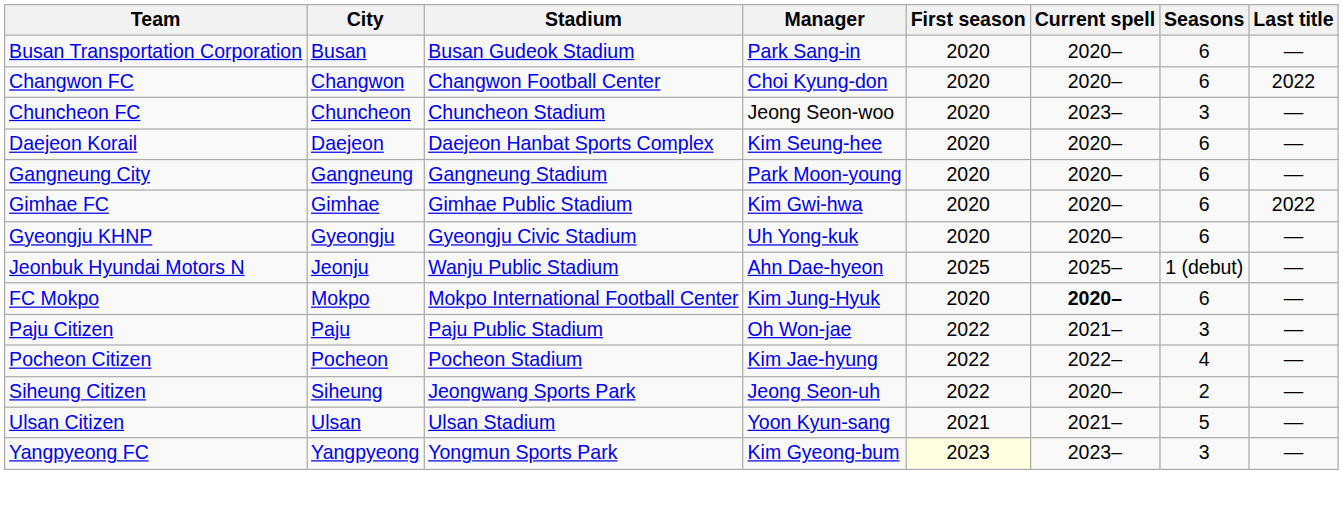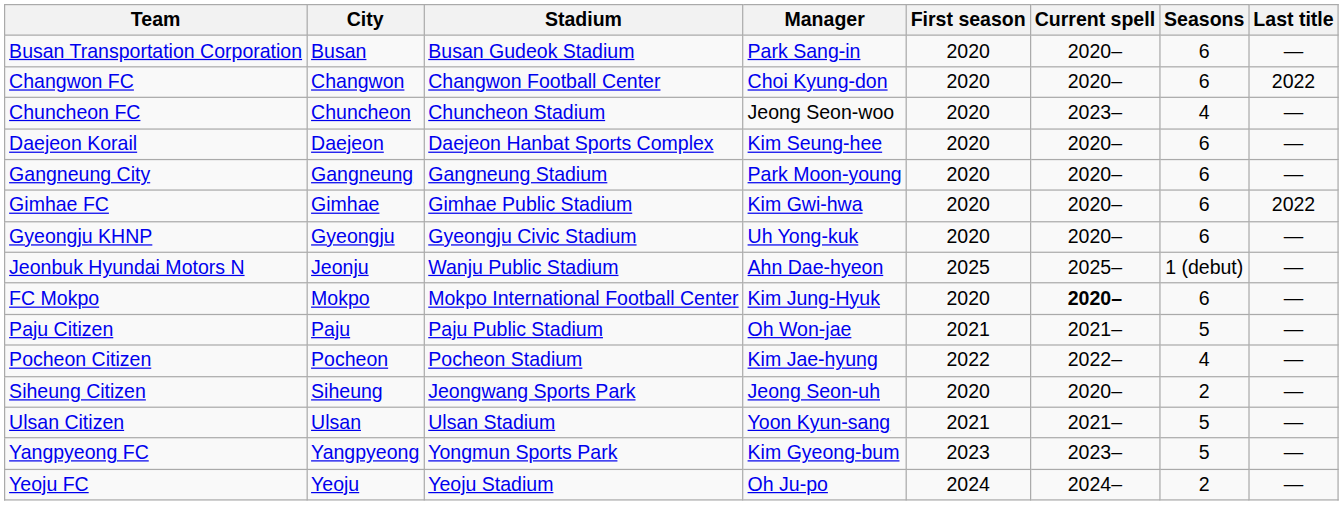 <table class="wikitable" style="text-align:left">
 <tr>
 <th>Team</th>
 <th>City</th>
 <th>Stadium</th>
 <th>Manager</th>
 <th>First season</th>
 <th>Current spell</th>
 <th>Seasons</th>
 <th>Last title</th>
 </tr>
 <tr>
 <td><a href='#'>Busan Transportation Corporation</a></td>
 <td><a href='#'>Busan</a></td>
 <td><a href='#'>Busan Gudeok Stadium</a></td>
 <td> <a href='#'>Park Sang-in</a></td>
 <td align="center">2020</td>
 <td align="center">2020–</td>
 <td align="center">6</td>
 <td align="center">—</td>
 </tr>
 <tr>
 <td><a href='#'>Changwon FC</a></td>
 <td><a href='#'>Changwon</a></td>
 <td><a href='#'>Changwon Football Center</a></td>
 <td> <a href='#'>Choi Kyung-don</a></td>
 <td align="center">2020</td>
 <td align="center">2020–</td>
 <td align="center">6</td>
 <td align="center">2022</td>
 </tr>
 <tr>
 <td><a href='#'>Chuncheon FC</a></td>
 <td><a href='#'>Chuncheon</a></td>
 <td><a href='#'>Chuncheon Stadium</a></td>
 <td> Jeong Seon-woo</td>
 <td align="center">2020</td>
 <td align="center">2023–</td>
-<td align="center">3</td>
+<td align="center">4</td>
 <td align="center">—</td>
 </tr>
 <tr>
 <td><a href='#'>Daejeon Korail</a></td>
 <td><a href='#'>Daejeon</a></td>
 <td><a href='#'>Daejeon Hanbat Sports Complex</a></td>
 <td> <a href='#'>Kim Seung-hee</a></td>
 <td align="center">2020</td>
 <td align="center">2020–</td>
 <td align="center">6</td>
 <td align="center">—</td>
 </tr>
 <tr>
 <td><a href='#'>Gangneung City</a></td>
 <td><a href='#'>Gangneung</a></td>
 <td><a href='#'>Gangneung Stadium</a></td>
 <td> <a href='#'>Park Moon-young</a></td>
 <td align="center">2020</td>
 <td align="center">2020–</td>
 <td align="center">6</td>
 <td align="center">—</td>
 </tr>
 <tr>
 <td><a href='#'>Gimhae FC</a></td>
 <td><a href='#'>Gimhae</a></td>
 <td><a href='#'>Gimhae Public Stadium</a></td>
 <td> <a href='#'>Kim Gwi-hwa</a></td>
 <td align="center">2020</td>
 <td align="center">2020–</td>
 <td align="center">6</td>
 <td align="center">2022</td>
 </tr>
 <tr>
 <td><a href='#'>Gyeongju KHNP</a></td>
 <td><a href='#'>Gyeongju</a></td>
 <td><a href='#'>Gyeongju Civic Stadium</a></td>
 <td> <a href='#'>Uh Yong-kuk</a></td>
 <td align="center">2020</td>
 <td align="center">2020–</td>
 <td align="center">6</td>
 <td align="center">—</td>
 </tr>
 <tr>
 <td><a href='#'>Jeonbuk Hyundai Motors N</a></td>
 <td><a href='#'>Jeonju</a></td>
 <td><a href='#'>Wanju Public Stadium</a></td>
 <td> <a href='#'>Ahn Dae-hyeon</a></td>
 <td align="center">2025</td>
 <td align="center">2025–</td>
 <td align="center">1 (debut)</td>
 <td align="center">—</td>
 </tr>
 <tr>
 <td><a href='#'>FC Mokpo</a></td>
 <td><a href='#'>Mokpo</a></td>
 <td><a href='#'>Mokpo International Football Center</a></td>
 <td> <a href='#'>Kim Jung-Hyuk</a></td>
 <td align="center">2020</td>
 <td align="center"><strong>2020–</strong></td>
 <td align="center">6</td>
 <td align="center">—</td>
 </tr>
 <tr>
 <td><a href='#'>Paju Citizen</a></td>
 <td><a href='#'>Paju</a></td>
 <td><a href='#'>Paju Public Stadium</a></td>
 <td> <a href='#'>Oh Won-jae</a></td>
-<td align="center">2022</td>
+<td align="center">2021</td>
 <td align="center">2021–</td>
-<td align="center">3</td>
+<td align="center">5</td>
 <td align="center">—</td>
 </tr>
 <tr>
 <td><a href='#'>Pocheon Citizen</a></td>
 <td><a href='#'>Pocheon</a></td>
 <td><a href='#'>Pocheon Stadium</a></td>
 <td> <a href='#'>Kim Jae-hyung</a></td>
 <td align="center">2022</td>
 <td align="center">2022–</td>
 <td align="center">4</td>
 <td align="center">—</td>
 </tr>
 <tr>
 <td><a href='#'>Siheung Citizen</a></td>
 <td><a href='#'>Siheung</a></td>
 <td><a href='#'>Jeongwang Sports Park</a></td>
 <td> <a href='#'>Jeong Seon-uh</a></td>
-<td align="center">2022</td>
+<td align="center">2020</td>
 <td align="center">2020–</td>
 <td align="center">2</td>
 <td align="center">—</td>
 </tr>
 <tr>
 <td><a href='#'>Ulsan Citizen</a></td>
 <td><a href='#'>Ulsan</a></td>
 <td><a href='#'>Ulsan Stadium</a></td>
 <td> <a href='#'>Yoon Kyun-sang</a></td>
 <td align="center">2021</td>
 <td align="center">2021–</td>
 <td align="center">5</td>
 <td align="center">—</td>
 </tr>
 <tr>
 <td><a href='#'>Yangpyeong FC</a></td>
 <td><a href='#'>Yangpyeong</a></td>
 <td><a href='#'>Yongmun Sports Park</a></td>
 <td> <a href='#'>Kim Gyeong-bum</a></td>
-<td align="center" style="background: lightyellow;">2023</td>
+<td align="center">2023</td>
 <td align="center">2023–</td>
-<td align="center">3</td>
+<td align="center">5</td>
+<td align="center">—</td>
+</tr>
+<tr>
+<td><a href='#'>Yeoju FC</a></td>
+<td><a href='#'>Yeoju</a></td>
+<td><a href='#'>Yeoju Stadium</a></td>
+<td> <a href='#'>Oh Ju-po</a></td>
+<td align="center">2024</td>
+<td align="center">2024–</td>
+<td align="center">2</td>
 <td align="center">—</td>
 </tr>
 </table>
